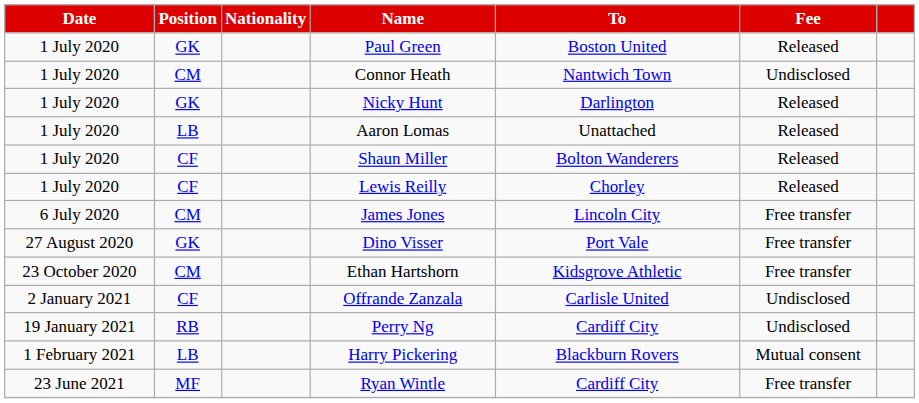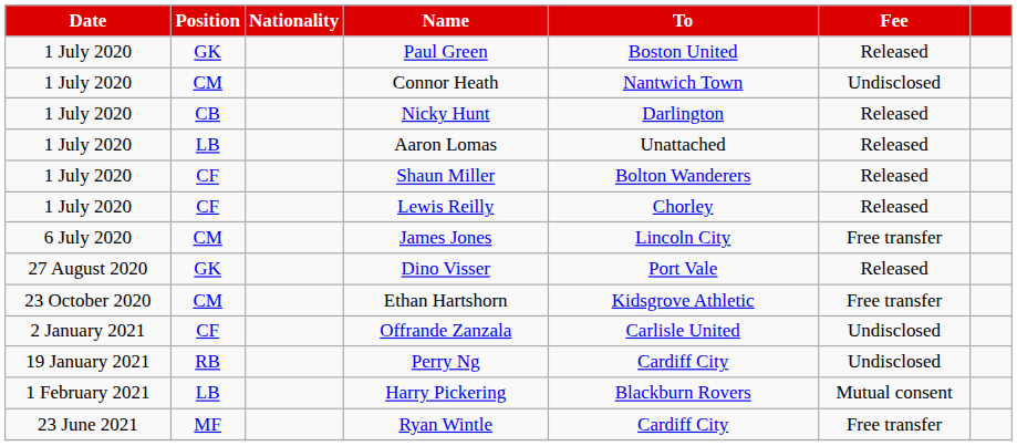 <table class="wikitable"  style="text-align:center; font-size:90%; ">
 <tr>
 <th style="color:white; background:#d00; width:120px;">Date</th>
 <th style="color:white; background:#d00; width:50px;">Position</th>
 <th style="color:white; background:#d00; width:50px;">Nationality</th>
 <th style="color:white; background:#d00; width:150px;">Name</th>
 <th style="color:white; background:#d00; width:200px;">To</th>
 <th style="color:white; background:#d00; width:110px;">Fee</th>
 <th style="color:white; background:#d00; width:25px;"></th>
 </tr>
 <tr>
 <td>1 July 2020</td>
 <td><a href='#'>GK</a></td>
 <td></td>
 <td><a href='#'>Paul Green</a></td>
 <td> <a href='#'>Boston United</a></td>
 <td>Released</td>
 <td></td>
 </tr>
 <tr>
 <td>1 July 2020</td>
 <td><a href='#'>CM</a></td>
 <td></td>
 <td>Connor Heath</td>
 <td> <a href='#'>Nantwich Town</a></td>
 <td>Undisclosed</td>
 <td></td>
 </tr>
 <tr>
 <td>1 July 2020</td>
-<td><a href='#'>GK</a></td>
+<td><a href='#'>CB</a></td>
 <td></td>
 <td><a href='#'>Nicky Hunt</a></td>
 <td> <a href='#'>Darlington</a></td>
 <td>Released</td>
 <td></td>
 </tr>
 <tr>
 <td>1 July 2020</td>
 <td><a href='#'>LB</a></td>
 <td></td>
 <td>Aaron Lomas</td>
 <td> Unattached</td>
 <td>Released</td>
 <td></td>
 </tr>
 <tr>
 <td>1 July 2020</td>
 <td><a href='#'>CF</a></td>
 <td></td>
 <td><a href='#'>Shaun Miller</a></td>
 <td> <a href='#'>Bolton Wanderers</a></td>
 <td>Released</td>
 <td></td>
 </tr>
 <tr>
 <td>1 July 2020</td>
 <td><a href='#'>CF</a></td>
 <td></td>
 <td><a href='#'>Lewis Reilly</a></td>
 <td> <a href='#'>Chorley</a></td>
 <td>Released</td>
 <td></td>
 </tr>
 <tr>
 <td>6 July 2020</td>
 <td><a href='#'>CM</a></td>
 <td></td>
 <td><a href='#'>James Jones</a></td>
 <td> <a href='#'>Lincoln City</a></td>
 <td>Free transfer</td>
 <td></td>
 </tr>
 <tr>
 <td>27 August 2020</td>
 <td><a href='#'>GK</a></td>
 <td></td>
 <td><a href='#'>Dino Visser</a></td>
 <td> <a href='#'>Port Vale</a></td>
-<td>Free transfer</td>
+<td>Released</td>
 <td></td>
 </tr>
 <tr>
 <td>23 October 2020</td>
 <td><a href='#'>CM</a></td>
 <td></td>
 <td>Ethan Hartshorn</td>
 <td> <a href='#'>Kidsgrove Athletic</a></td>
 <td>Free transfer</td>
 <td></td>
 </tr>
 <tr>
 <td>2 January 2021</td>
 <td><a href='#'>CF</a></td>
 <td></td>
 <td><a href='#'>Offrande Zanzala</a></td>
 <td> <a href='#'>Carlisle United</a></td>
 <td>Undisclosed</td>
 <td></td>
 </tr>
 <tr>
 <td>19 January 2021</td>
 <td><a href='#'>RB</a></td>
 <td></td>
 <td><a href='#'>Perry Ng</a></td>
 <td> <a href='#'>Cardiff City</a></td>
 <td>Undisclosed</td>
 <td></td>
 </tr>
 <tr>
 <td>1 February 2021</td>
 <td><a href='#'>LB</a></td>
 <td></td>
 <td><a href='#'>Harry Pickering</a></td>
 <td> <a href='#'>Blackburn Rovers</a></td>
 <td>Mutual consent</td>
 <td></td>
 </tr>
 <tr>
 <td>23 June 2021</td>
 <td><a href='#'>MF</a></td>
 <td></td>
 <td><a href='#'>Ryan Wintle</a></td>
 <td> <a href='#'>Cardiff City</a></td>
 <td>Free transfer</td>
 <td></td>
 </tr>
 <tr>
 </tr>
 </table>
